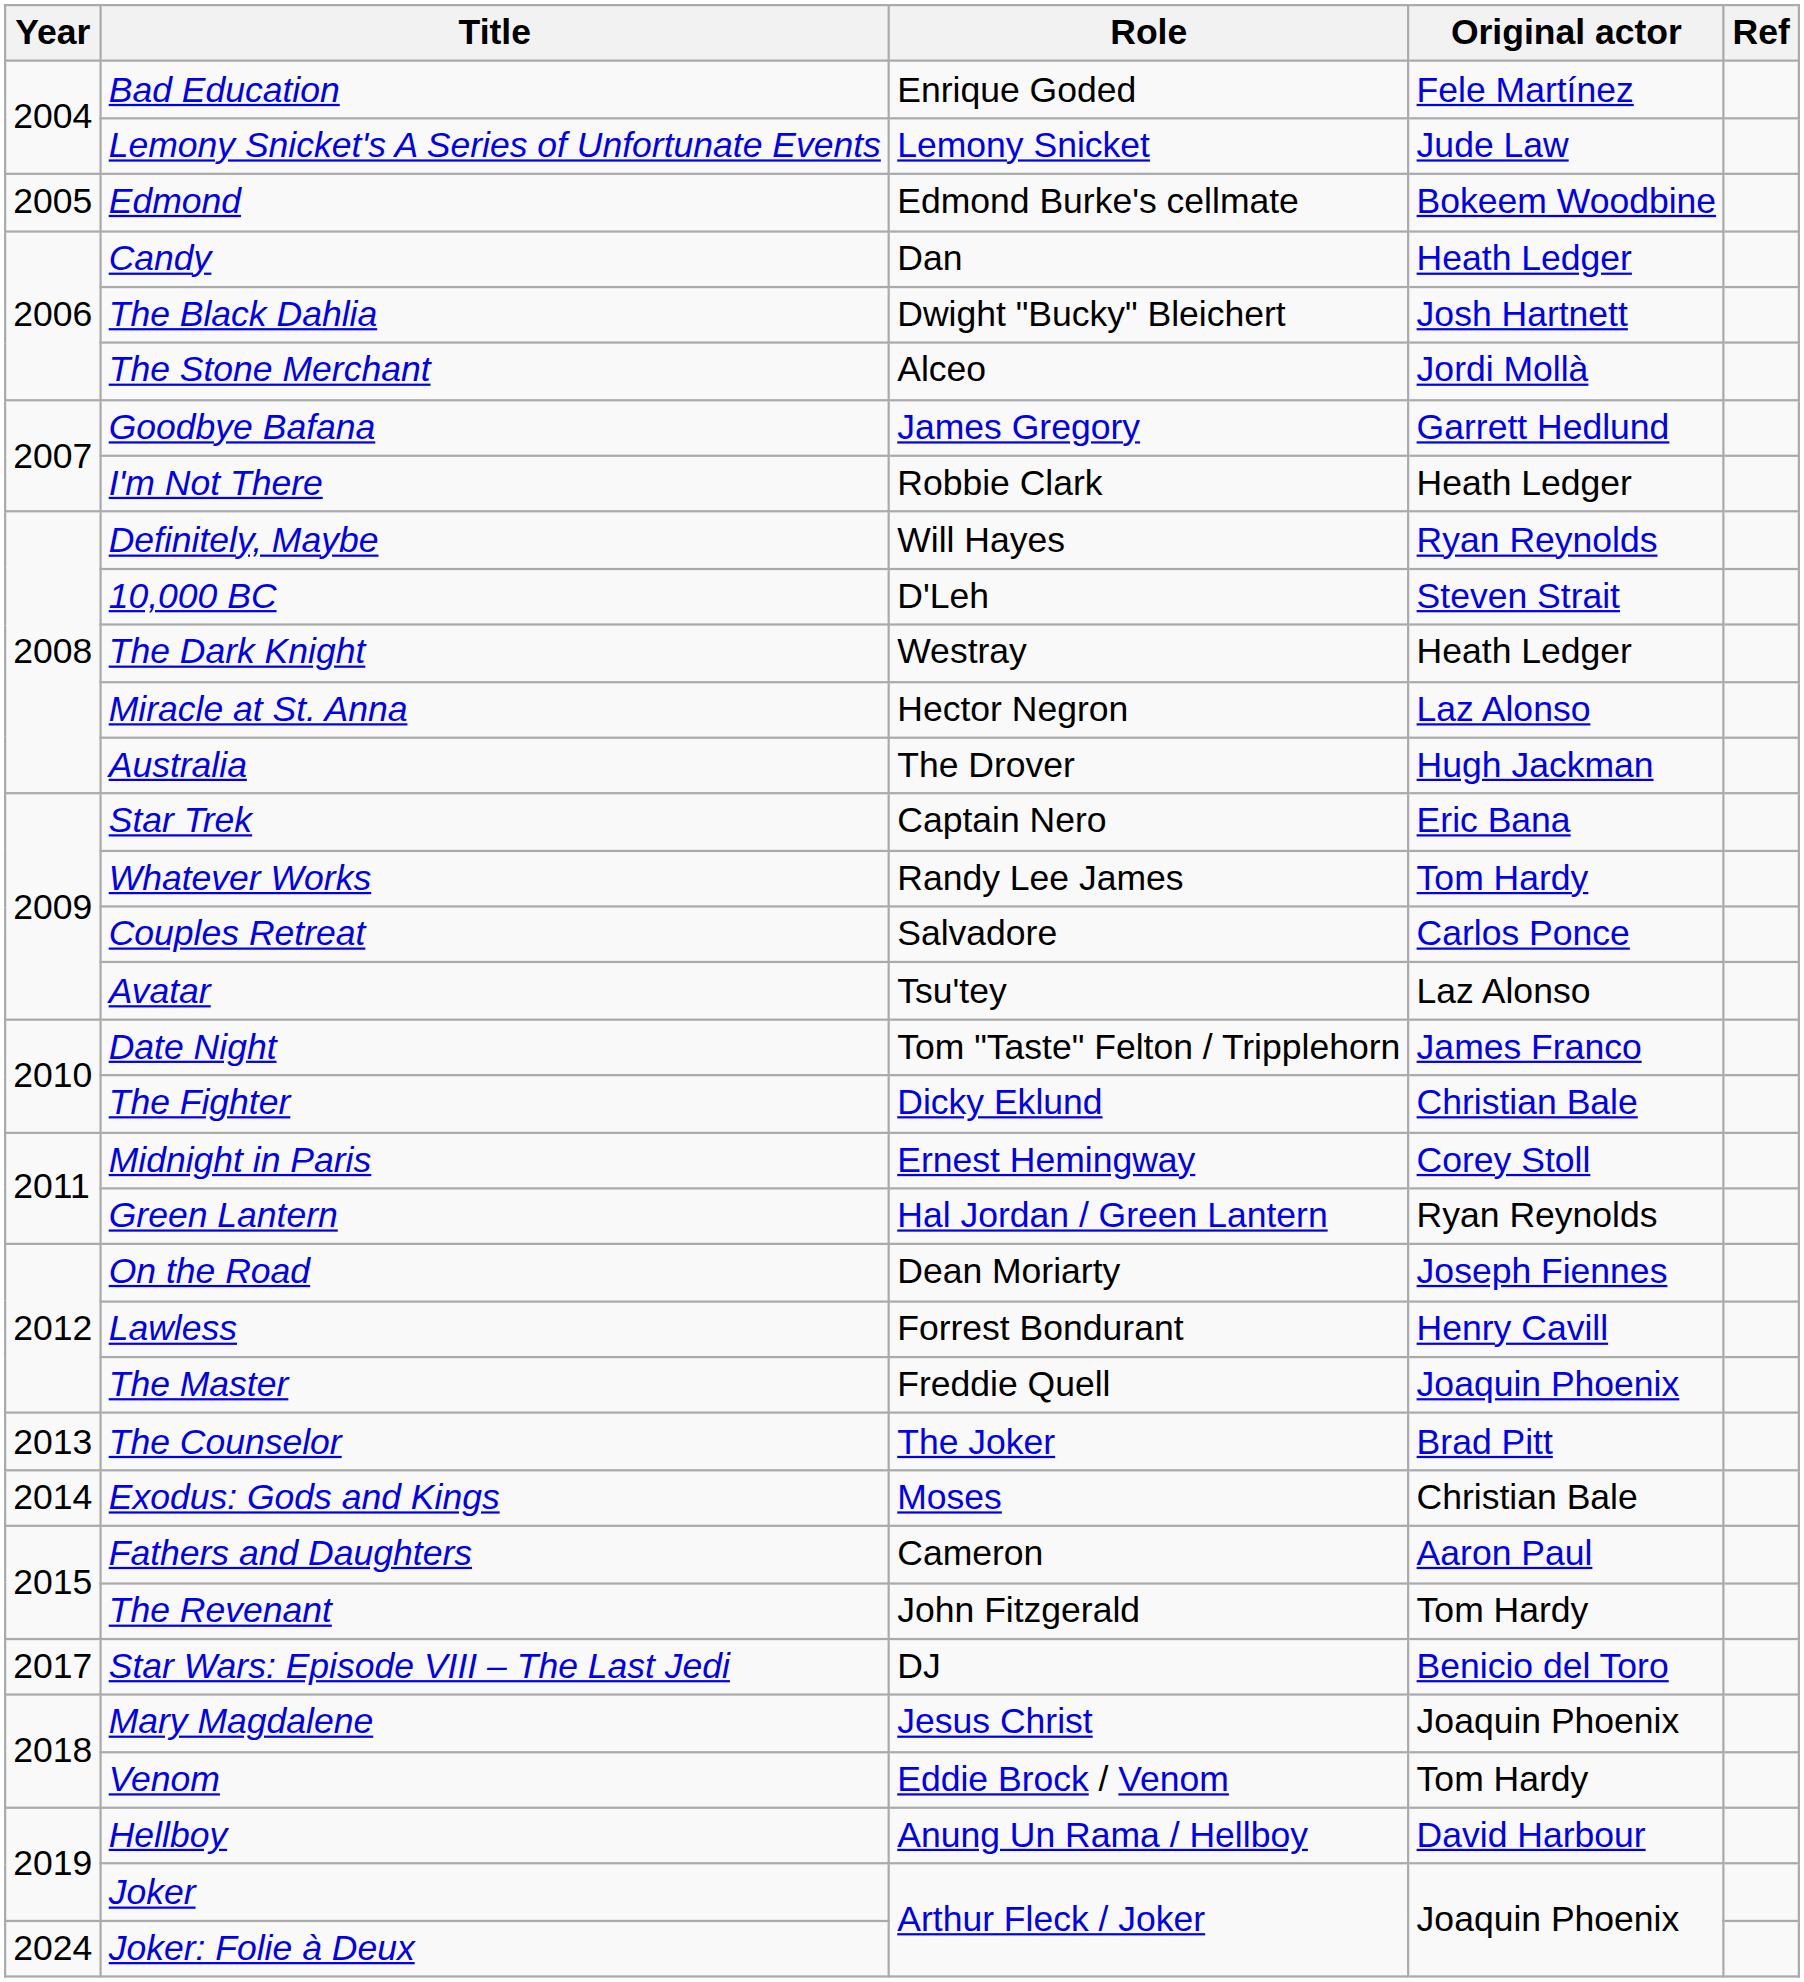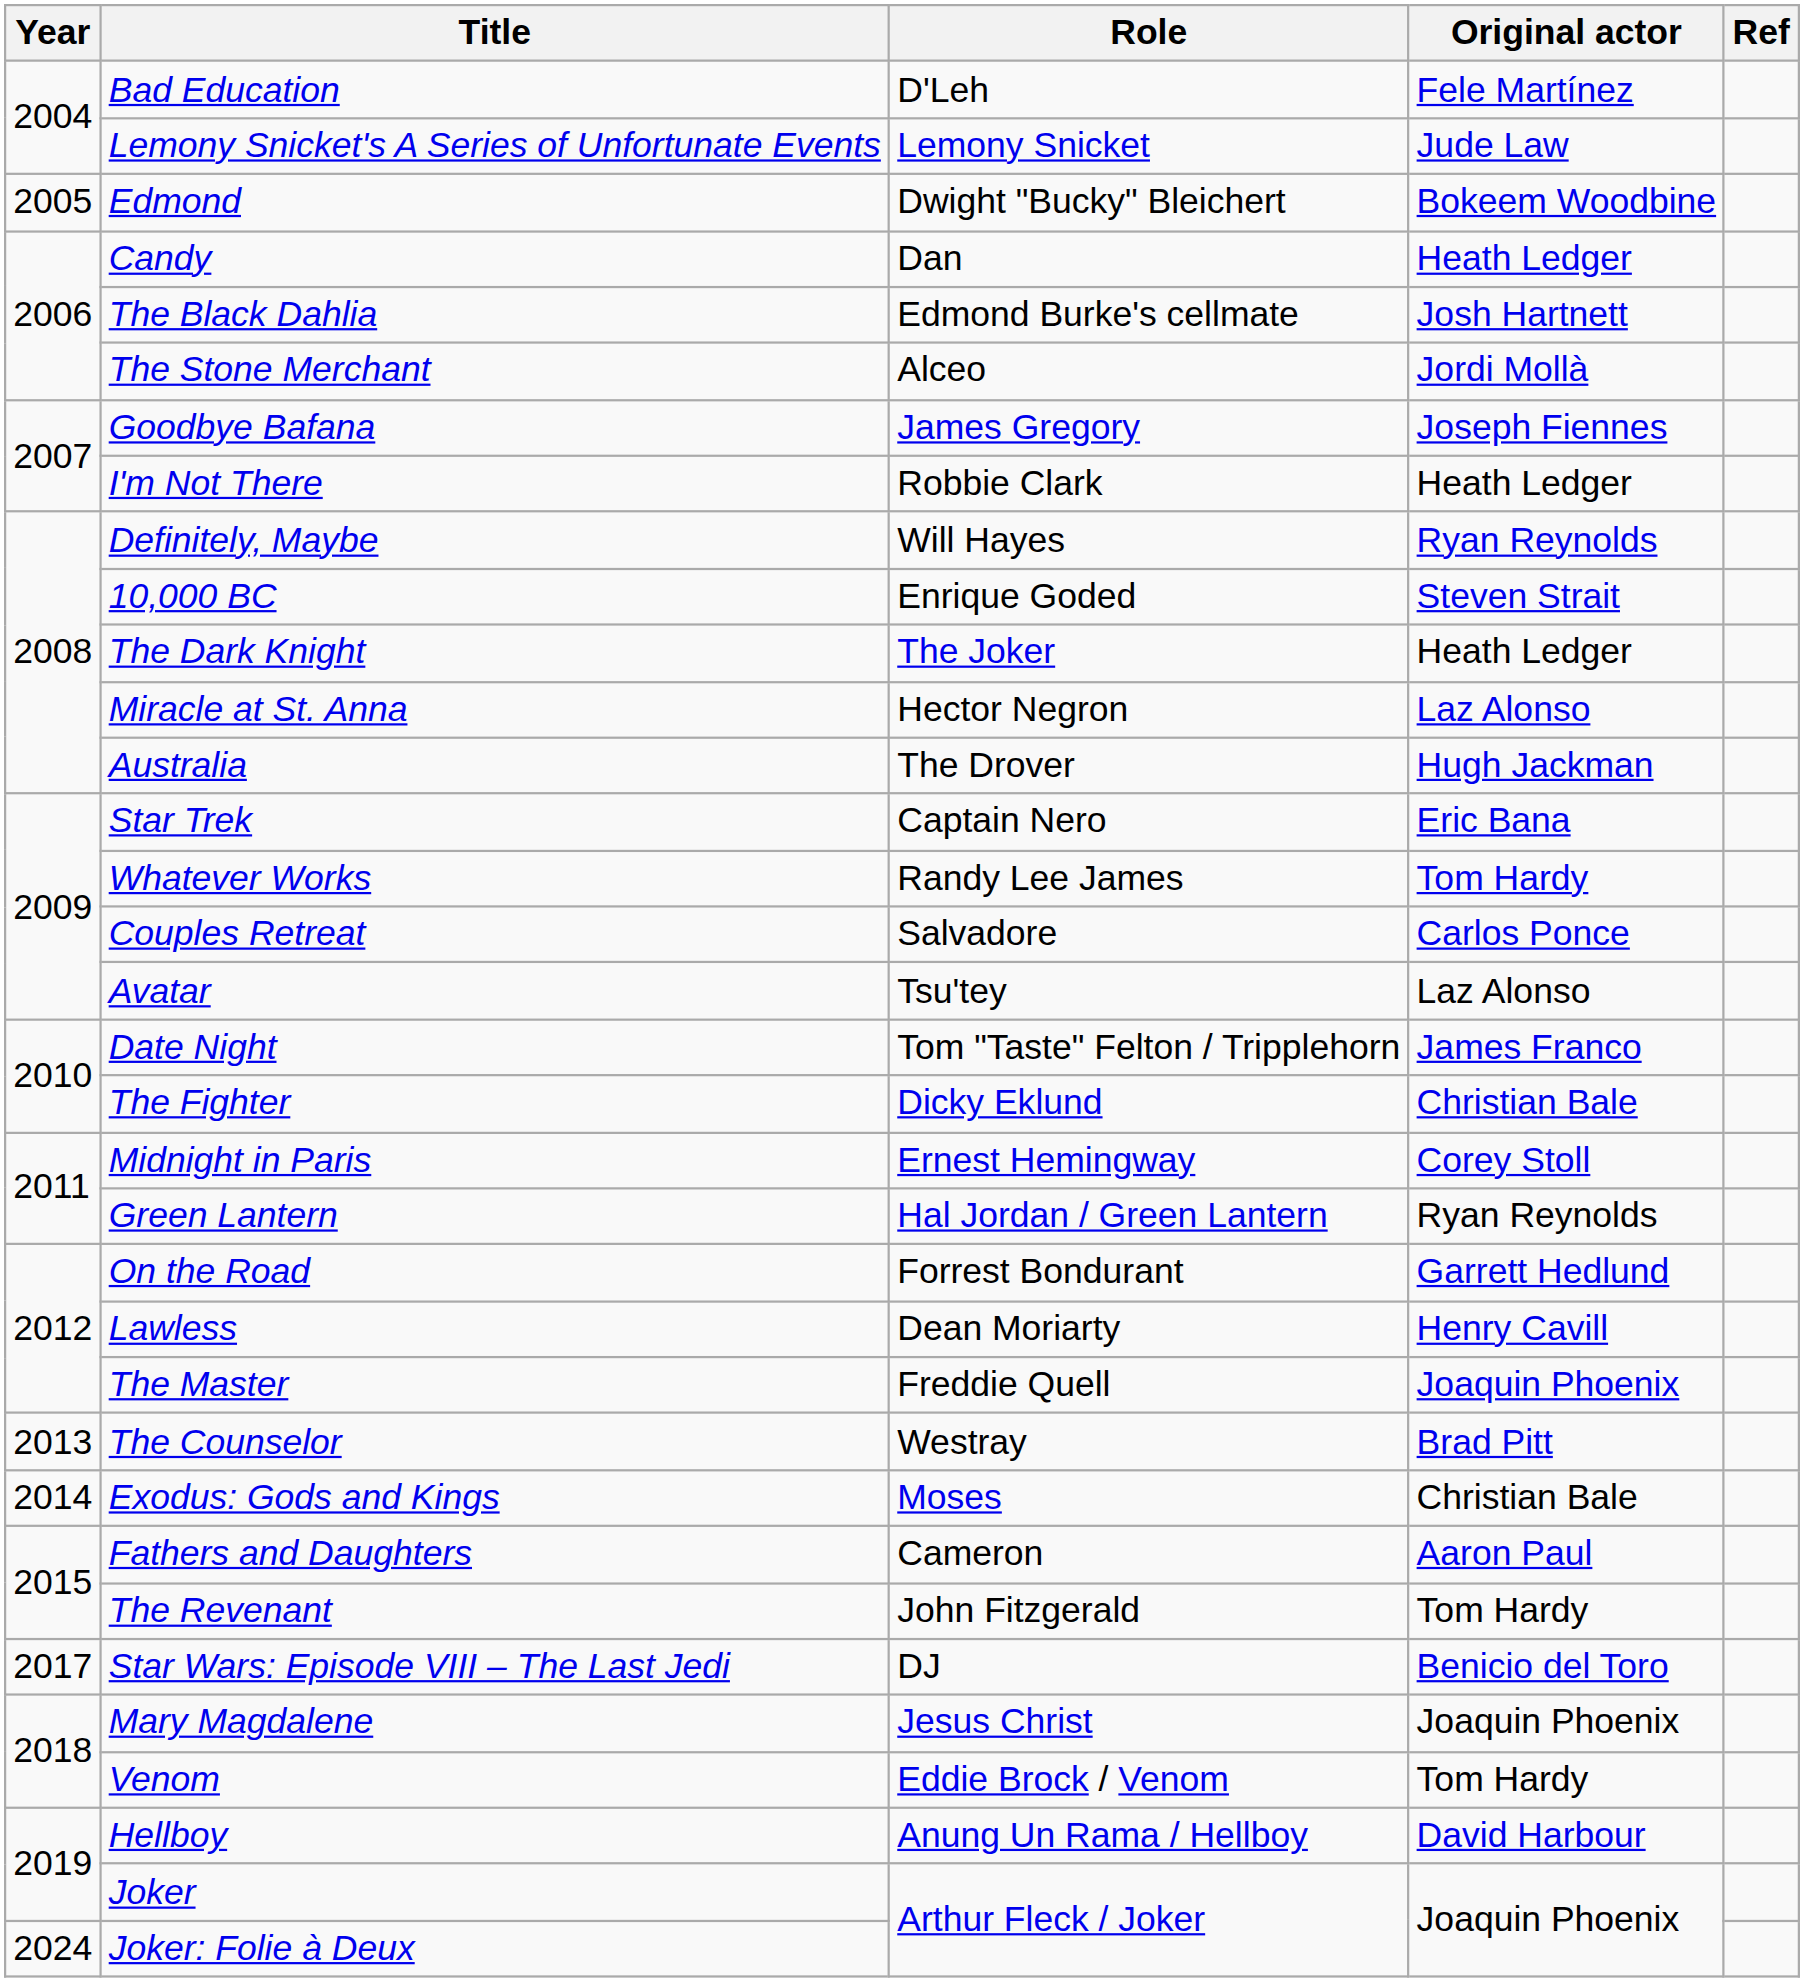 <table class="wikitable plainrowheaders sortable">
 <tr>
 <th scope="col">Year</th>
 <th scope="col">Title</th>
 <th scope="col">Role</th>
 <th scope="col">Original actor</th>
 <th scope="col" class="unsortable">Ref</th>
 </tr>
 <tr>
 <td rowspan=2>2004</td>
 <td><em><a href='#'>Bad Education</a></em></td>
-<td>Enrique Goded</td>
+<td>D'Leh</td>
 <td><a href='#'>Fele Martínez</a></td>
 <td></td>
 </tr>
 <tr>
 <td><em><a href='#'>Lemony Snicket's A Series of Unfortunate Events</a></em></td>
 <td><a href='#'>Lemony Snicket</a></td>
 <td><a href='#'>Jude Law</a></td>
 <td></td>
 </tr>
 <tr>
 <td>2005</td>
 <td><em><a href='#'>Edmond</a></em></td>
-<td>Edmond Burke's cellmate</td>
+<td>Dwight "Bucky" Bleichert</td>
 <td><a href='#'>Bokeem Woodbine</a></td>
 <td></td>
 </tr>
 <tr>
 <td rowspan=3>2006</td>
 <td><em><a href='#'>Candy</a></em></td>
 <td>Dan</td>
 <td><a href='#'>Heath Ledger</a></td>
 <td></td>
 </tr>
 <tr>
 <td><em><a href='#'>The Black Dahlia</a></em></td>
-<td>Dwight "Bucky" Bleichert</td>
+<td>Edmond Burke's cellmate</td>
 <td><a href='#'>Josh Hartnett</a></td>
 <td></td>
 </tr>
 <tr>
 <td><em><a href='#'>The Stone Merchant</a></em></td>
 <td>Alceo</td>
 <td><a href='#'>Jordi Mollà</a></td>
 <td></td>
 </tr>
 <tr>
 <td rowspan=2>2007</td>
 <td><em><a href='#'>Goodbye Bafana</a></em></td>
 <td><a href='#'>James Gregory</a></td>
-<td><a href='#'>Garrett Hedlund</a></td>
+<td><a href='#'>Joseph Fiennes</a></td>
 <td></td>
 </tr>
 <tr>
 <td><em><a href='#'>I'm Not There</a></em></td>
 <td>Robbie Clark</td>
 <td>Heath Ledger</td>
 <td></td>
 </tr>
 <tr>
 <td rowspan=5>2008</td>
 <td><em><a href='#'>Definitely, Maybe</a></em></td>
 <td>Will Hayes</td>
 <td><a href='#'>Ryan Reynolds</a></td>
 <td></td>
 </tr>
 <tr>
 <td><em><a href='#'>10,000 BC</a></em></td>
-<td>D'Leh</td>
+<td>Enrique Goded</td>
 <td><a href='#'>Steven Strait</a></td>
 <td></td>
 </tr>
 <tr>
 <td><em><a href='#'>The Dark Knight</a></em></td>
-<td>Westray</td>
+<td><a href='#'>The Joker</a></td>
 <td>Heath Ledger</td>
 <td></td>
 </tr>
 <tr>
 <td><em><a href='#'>Miracle at St. Anna</a></em></td>
 <td>Hector Negron</td>
 <td><a href='#'>Laz Alonso</a></td>
 <td></td>
 </tr>
 <tr>
 <td><em><a href='#'>Australia</a></em></td>
 <td>The Drover</td>
 <td><a href='#'>Hugh Jackman</a></td>
 <td></td>
 </tr>
 <tr>
 <td rowspan=4>2009</td>
 <td><em><a href='#'>Star Trek</a></em></td>
 <td>Captain Nero</td>
 <td><a href='#'>Eric Bana</a></td>
 <td></td>
 </tr>
 <tr>
 <td><em><a href='#'>Whatever Works</a></em></td>
 <td>Randy Lee James</td>
 <td><a href='#'>Tom Hardy</a></td>
 <td></td>
 </tr>
 <tr>
 <td><em><a href='#'>Couples Retreat</a></em></td>
 <td>Salvadore</td>
 <td><a href='#'>Carlos Ponce</a></td>
 <td></td>
 </tr>
 <tr>
 <td><em><a href='#'>Avatar</a></em></td>
 <td>Tsu'tey</td>
 <td>Laz Alonso</td>
 <td></td>
 </tr>
 <tr>
 <td rowspan=2>2010</td>
 <td><em><a href='#'>Date Night</a></em></td>
 <td>Tom "Taste" Felton / Tripplehorn</td>
 <td><a href='#'>James Franco</a></td>
 <td></td>
 </tr>
 <tr>
 <td><em><a href='#'>The Fighter</a></em></td>
 <td><a href='#'>Dicky Eklund</a></td>
 <td><a href='#'>Christian Bale</a></td>
 <td></td>
 </tr>
 <tr>
 <td rowspan=2>2011</td>
 <td><em><a href='#'>Midnight in Paris</a></em></td>
 <td><a href='#'>Ernest Hemingway</a></td>
 <td><a href='#'>Corey Stoll</a></td>
 <td></td>
 </tr>
 <tr>
 <td><em><a href='#'>Green Lantern</a></em></td>
 <td><a href='#'>Hal Jordan / Green Lantern</a></td>
 <td>Ryan Reynolds</td>
 <td></td>
 </tr>
 <tr>
 <td rowspan=3>2012</td>
 <td><em><a href='#'>On the Road</a></em></td>
-<td>Dean Moriarty</td>
-<td><a href='#'>Joseph Fiennes</a></td>
+<td>Forrest Bondurant</td>
+<td><a href='#'>Garrett Hedlund</a></td>
 <td></td>
 </tr>
 <tr>
 <td><em><a href='#'>Lawless</a></em></td>
-<td>Forrest Bondurant</td>
+<td>Dean Moriarty</td>
 <td><a href='#'>Henry Cavill</a></td>
 <td></td>
 </tr>
 <tr>
 <td><em><a href='#'>The Master</a></em></td>
 <td>Freddie Quell</td>
 <td><a href='#'>Joaquin Phoenix</a></td>
 <td></td>
 </tr>
 <tr>
 <td>2013</td>
 <td><em><a href='#'>The Counselor</a></em></td>
-<td><a href='#'>The Joker</a></td>
+<td>Westray</td>
 <td><a href='#'>Brad Pitt</a></td>
 <td></td>
 </tr>
 <tr>
 <td>2014</td>
 <td><em><a href='#'>Exodus: Gods and Kings</a></em></td>
 <td><a href='#'>Moses</a></td>
 <td>Christian Bale</td>
 <td></td>
 </tr>
 <tr>
 <td rowspan=2>2015</td>
 <td><em><a href='#'>Fathers and Daughters</a></em></td>
 <td>Cameron</td>
 <td><a href='#'>Aaron Paul</a></td>
 <td></td>
 </tr>
 <tr>
 <td><em><a href='#'>The Revenant</a></em></td>
 <td>John Fitzgerald</td>
 <td>Tom Hardy</td>
 <td></td>
 </tr>
 <tr>
 <td>2017</td>
 <td><em><a href='#'>Star Wars: Episode VIII – The Last Jedi</a></em></td>
 <td>DJ</td>
 <td><a href='#'>Benicio del Toro</a></td>
 <td></td>
 </tr>
 <tr>
 <td rowspan=2>2018</td>
 <td><em><a href='#'>Mary Magdalene</a></em></td>
 <td><a href='#'>Jesus Christ</a></td>
 <td>Joaquin Phoenix</td>
 <td></td>
 </tr>
 <tr>
 <td><em><a href='#'>Venom</a></em></td>
 <td><a href='#'>Eddie Brock</a> / <a href='#'>Venom</a></td>
 <td>Tom Hardy</td>
 <td></td>
 </tr>
 <tr>
 <td rowspan=2>2019</td>
 <td><em><a href='#'>Hellboy</a></em></td>
 <td><a href='#'>Anung Un Rama / Hellboy</a></td>
 <td><a href='#'>David Harbour</a></td>
 <td></td>
 </tr>
 <tr>
 <td><em><a href='#'>Joker</a></em></td>
 <td rowspan=2><a href='#'>Arthur Fleck / Joker</a></td>
 <td rowspan=2>Joaquin Phoenix</td>
 <td></td>
 </tr>
 <tr>
 <td>2024</td>
 <td><em><a href='#'>Joker: Folie à Deux</a></em></td>
 <td></td>
 </tr>
 </table>
